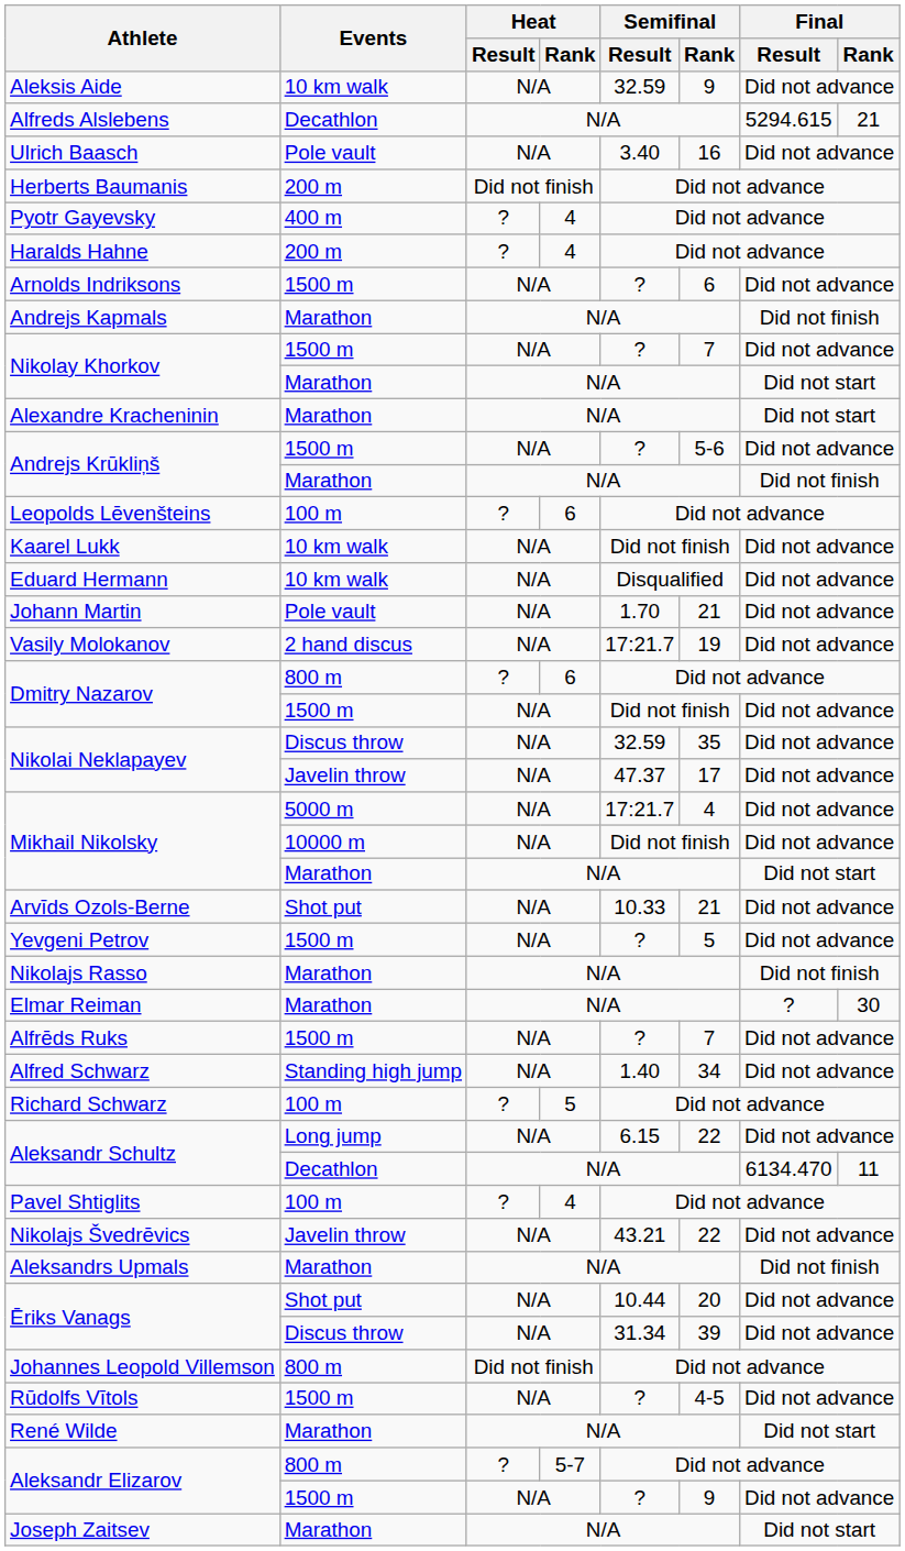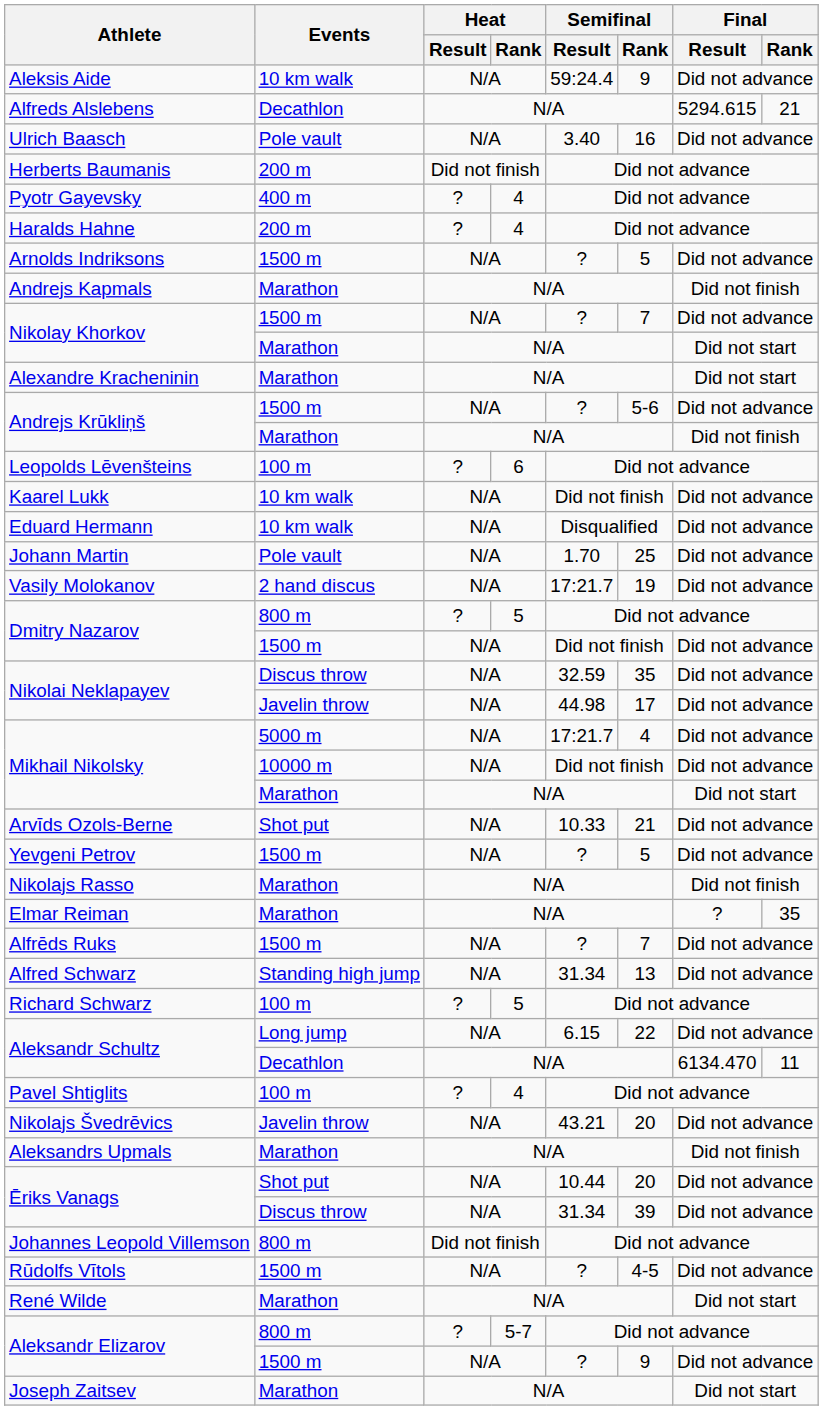 <table class=wikitable style="font-size:90%">
 <tr>
 <th rowspan="2">Athlete</th>
 <th rowspan="2">Events</th>
 <th colspan="2">Heat</th>
 <th colspan="2">Semifinal</th>
 <th colspan="2">Final</th>
 </tr>
 <tr>
 <th>Result</th>
 <th>Rank</th>
 <th>Result</th>
 <th>Rank</th>
 <th>Result</th>
 <th>Rank</th>
 </tr>
 <tr>
 <td><a href='#'>Aleksis Aide</a></td>
 <td><a href='#'>10 km walk</a></td>
 <td align=center colspan=2>N/A</td>
-<td align=center>32.59</td>
+<td align=center>59:24.4</td>
 <td align=center>9</td>
 <td align=center colspan=2>Did not advance</td>
 </tr>
 <tr>
 <td><a href='#'>Alfreds Alslebens</a></td>
 <td><a href='#'>Decathlon</a></td>
 <td align=center colspan=4>N/A</td>
 <td align=center>5294.615</td>
 <td align=center>21</td>
 </tr>
 <tr>
 <td><a href='#'>Ulrich Baasch</a></td>
 <td><a href='#'>Pole vault</a></td>
 <td align=center colspan=2>N/A</td>
 <td align=center>3.40</td>
 <td align=center>16</td>
 <td align=center colspan=2>Did not advance</td>
 </tr>
 <tr>
 <td><a href='#'>Herberts Baumanis</a></td>
 <td><a href='#'>200 m</a></td>
 <td align=center colspan=2>Did not finish</td>
 <td align=center colspan=4>Did not advance</td>
 </tr>
 <tr>
 <td><a href='#'>Pyotr Gayevsky</a></td>
 <td><a href='#'>400 m</a></td>
 <td align=center>?</td>
 <td align=center>4</td>
 <td align=center colspan=4>Did not advance</td>
 </tr>
 <tr>
 <td><a href='#'>Haralds Hahne</a></td>
 <td><a href='#'>200 m</a></td>
 <td align=center>?</td>
 <td align=center>4</td>
 <td align=center colspan=4>Did not advance</td>
 </tr>
 <tr>
 <td><a href='#'>Arnolds Indriksons</a></td>
 <td><a href='#'>1500 m</a></td>
 <td align=center colspan=2>N/A</td>
 <td align=center>?</td>
-<td align=center>6</td>
+<td align=center>5</td>
 <td align=center colspan=2>Did not advance</td>
 </tr>
 <tr>
 <td><a href='#'>Andrejs Kapmals</a></td>
 <td><a href='#'>Marathon</a></td>
 <td align=center colspan=4>N/A</td>
 <td align=center colspan=2>Did not finish</td>
 </tr>
 <tr>
 <td rowspan=2><a href='#'>Nikolay Khorkov</a></td>
 <td><a href='#'>1500 m</a></td>
 <td align=center colspan=2>N/A</td>
 <td align=center>?</td>
 <td align=center>7</td>
 <td align=center colspan=2>Did not advance</td>
 </tr>
 <tr>
 <td><a href='#'>Marathon</a></td>
 <td align=center colspan=4>N/A</td>
 <td align=center colspan=2>Did not start</td>
 </tr>
 <tr>
 <td><a href='#'>Alexandre Kracheninin</a></td>
 <td><a href='#'>Marathon</a></td>
 <td align=center colspan=4>N/A</td>
 <td align=center colspan=2>Did not start</td>
 </tr>
 <tr>
 <td rowspan=2><a href='#'>Andrejs Krūkliņš</a></td>
 <td><a href='#'>1500 m</a></td>
 <td align=center colspan=2>N/A</td>
 <td align=center>?</td>
 <td align=center>5-6</td>
 <td align=center colspan=2>Did not advance</td>
 </tr>
 <tr>
 <td><a href='#'>Marathon</a></td>
 <td align=center colspan=4>N/A</td>
 <td align=center colspan=2>Did not finish</td>
 </tr>
 <tr>
 <td><a href='#'>Leopolds Lēvenšteins</a></td>
 <td><a href='#'>100 m</a></td>
 <td align=center>?</td>
 <td align=center>6</td>
 <td align=center colspan=4>Did not advance</td>
 </tr>
 <tr>
 <td><a href='#'>Kaarel Lukk</a></td>
 <td><a href='#'>10 km walk</a></td>
 <td align=center colspan=2>N/A</td>
 <td align=center colspan=2>Did not finish</td>
 <td align=center colspan=2>Did not advance</td>
 </tr>
 <tr>
 <td><a href='#'>Eduard Hermann</a></td>
 <td><a href='#'>10 km walk</a></td>
 <td align=center colspan=2>N/A</td>
 <td align=center colspan=2>Disqualified</td>
 <td align=center colspan=2>Did not advance</td>
 </tr>
 <tr>
 <td><a href='#'>Johann Martin</a></td>
 <td><a href='#'>Pole vault</a></td>
 <td align=center colspan=2>N/A</td>
 <td align=center>1.70</td>
-<td align=center>21</td>
+<td align=center>25</td>
 <td align=center colspan=2>Did not advance</td>
 </tr>
 <tr>
 <td><a href='#'>Vasily Molokanov</a></td>
 <td><a href='#'>2 hand discus</a></td>
 <td align=center colspan=2>N/A</td>
 <td align=center>17:21.7</td>
 <td align=center>19</td>
 <td align=center colspan=2>Did not advance</td>
 </tr>
 <tr>
 <td rowspan=2><a href='#'>Dmitry Nazarov</a></td>
 <td><a href='#'>800 m</a></td>
 <td align=center>?</td>
-<td align=center>6</td>
+<td align=center>5</td>
 <td align=center colspan=4>Did not advance</td>
 </tr>
 <tr>
 <td><a href='#'>1500 m</a></td>
 <td align=center colspan=2>N/A</td>
 <td align=center colspan=2>Did not finish</td>
 <td align=center colspan=2>Did not advance</td>
 </tr>
 <tr>
 <td rowspan=2><a href='#'>Nikolai Neklapayev</a></td>
 <td><a href='#'>Discus throw</a></td>
 <td align=center colspan=2>N/A</td>
 <td align=center>32.59</td>
 <td align=center>35</td>
 <td align=center colspan=2>Did not advance</td>
 </tr>
 <tr>
 <td><a href='#'>Javelin throw</a></td>
 <td align=center colspan=2>N/A</td>
-<td align=center>47.37</td>
+<td align=center>44.98</td>
 <td align=center>17</td>
 <td align=center colspan=2>Did not advance</td>
 </tr>
 <tr>
 <td rowspan=3><a href='#'>Mikhail Nikolsky</a></td>
 <td><a href='#'>5000 m</a></td>
 <td align=center colspan=2>N/A</td>
 <td align=center>17:21.7</td>
 <td align=center>4</td>
 <td align=center colspan=2>Did not advance</td>
 </tr>
 <tr>
 <td><a href='#'>10000 m</a></td>
 <td align=center colspan=2>N/A</td>
 <td align=center colspan=2>Did not finish</td>
 <td align=center colspan=2>Did not advance</td>
 </tr>
 <tr>
 <td><a href='#'>Marathon</a></td>
 <td align=center colspan=4>N/A</td>
 <td align=center colspan=2>Did not start</td>
 </tr>
 <tr>
 <td><a href='#'>Arvīds Ozols-Berne</a></td>
 <td><a href='#'>Shot put</a></td>
 <td align=center colspan=2>N/A</td>
 <td align=center>10.33</td>
 <td align=center>21</td>
 <td align=center colspan=2>Did not advance</td>
 </tr>
 <tr>
 <td><a href='#'>Yevgeni Petrov</a></td>
 <td><a href='#'>1500 m</a></td>
 <td align=center colspan=2>N/A</td>
 <td align=center>?</td>
 <td align=center>5</td>
 <td align=center colspan=2>Did not advance</td>
 </tr>
 <tr>
 <td><a href='#'>Nikolajs Rasso</a></td>
 <td><a href='#'>Marathon</a></td>
 <td align=center colspan=4>N/A</td>
 <td align=center colspan=2>Did not finish</td>
 </tr>
 <tr>
 <td><a href='#'>Elmar Reiman</a></td>
 <td><a href='#'>Marathon</a></td>
 <td align=center colspan=4>N/A</td>
 <td align=center>?</td>
-<td align=center>30</td>
+<td align=center>35</td>
 </tr>
 <tr>
 <td><a href='#'>Alfrēds Ruks</a></td>
 <td><a href='#'>1500 m</a></td>
 <td align=center colspan=2>N/A</td>
 <td align=center>?</td>
 <td align=center>7</td>
 <td align=center colspan=2>Did not advance</td>
 </tr>
 <tr>
 <td><a href='#'>Alfred Schwarz</a></td>
 <td><a href='#'>Standing high jump</a></td>
 <td align=center colspan=2>N/A</td>
-<td align=center>1.40</td>
-<td align=center>34</td>
+<td align=center>31.34</td>
+<td align=center>13</td>
 <td align=center colspan=2>Did not advance</td>
 </tr>
 <tr>
 <td><a href='#'>Richard Schwarz</a></td>
 <td><a href='#'>100 m</a></td>
 <td align=center>?</td>
 <td align=center>5</td>
 <td align=center colspan=4>Did not advance</td>
 </tr>
 <tr>
 <td rowspan=2><a href='#'>Aleksandr Schultz</a></td>
 <td><a href='#'>Long jump</a></td>
 <td align=center colspan=2>N/A</td>
 <td align=center>6.15</td>
 <td align=center>22</td>
 <td align=center colspan=2>Did not advance</td>
 </tr>
 <tr>
 <td><a href='#'>Decathlon</a></td>
 <td align=center colspan=4>N/A</td>
 <td align=center>6134.470</td>
 <td align=center>11</td>
 </tr>
 <tr>
 <td><a href='#'>Pavel Shtiglits</a></td>
 <td><a href='#'>100 m</a></td>
 <td align=center>?</td>
 <td align=center>4</td>
 <td align=center colspan=4>Did not advance</td>
 </tr>
 <tr>
 <td><a href='#'>Nikolajs Švedrēvics</a></td>
 <td><a href='#'>Javelin throw</a></td>
 <td align=center colspan=2>N/A</td>
 <td align=center>43.21</td>
-<td align=center>22</td>
+<td align=center>20</td>
 <td align=center colspan=2>Did not advance</td>
 </tr>
 <tr>
 <td><a href='#'>Aleksandrs Upmals</a></td>
 <td><a href='#'>Marathon</a></td>
 <td align=center colspan=4>N/A</td>
 <td align=center colspan=2>Did not finish</td>
 </tr>
 <tr>
 <td rowspan=2><a href='#'>Ēriks Vanags</a></td>
 <td><a href='#'>Shot put</a></td>
 <td align=center colspan=2>N/A</td>
 <td align=center>10.44</td>
 <td align=center>20</td>
 <td align=center colspan=2>Did not advance</td>
 </tr>
 <tr>
 <td><a href='#'>Discus throw</a></td>
 <td align=center colspan=2>N/A</td>
 <td align=center>31.34</td>
 <td align=center>39</td>
 <td align=center colspan=2>Did not advance</td>
 </tr>
 <tr>
 <td><a href='#'>Johannes Leopold Villemson</a></td>
 <td><a href='#'>800 m</a></td>
 <td align=center colspan=2>Did not finish</td>
 <td align=center colspan=4>Did not advance</td>
 </tr>
 <tr>
 <td><a href='#'>Rūdolfs Vītols</a></td>
 <td><a href='#'>1500 m</a></td>
 <td align=center colspan=2>N/A</td>
 <td align=center>?</td>
 <td align=center>4-5</td>
 <td align=center colspan=2>Did not advance</td>
 </tr>
 <tr>
 <td><a href='#'>René Wilde</a></td>
 <td><a href='#'>Marathon</a></td>
 <td align=center colspan=4>N/A</td>
 <td align=center colspan=2>Did not start</td>
 </tr>
 <tr>
 <td rowspan=2><a href='#'>Aleksandr Elizarov</a></td>
 <td><a href='#'>800 m</a></td>
 <td align=center>?</td>
 <td align=center>5-7</td>
 <td align=center colspan=4>Did not advance</td>
 </tr>
 <tr>
 <td><a href='#'>1500 m</a></td>
 <td align=center colspan=2>N/A</td>
 <td align=center>?</td>
 <td align=center>9</td>
 <td align=center colspan=2>Did not advance</td>
 </tr>
 <tr>
 <td><a href='#'>Joseph Zaitsev</a></td>
 <td><a href='#'>Marathon</a></td>
 <td align=center colspan=4>N/A</td>
 <td align=center colspan=2>Did not start</td>
 </tr>
 </table>
